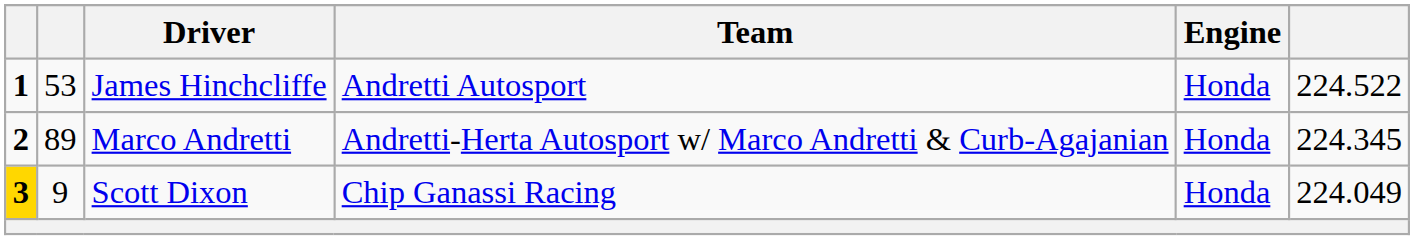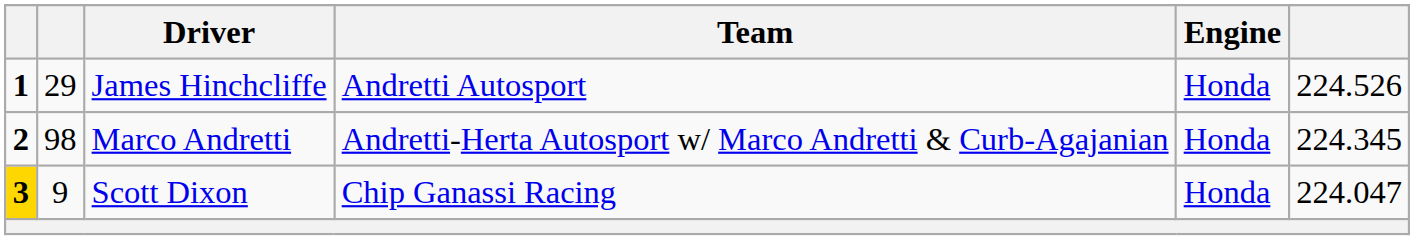 <table class="wikitable" style="font-size:95%;">
 <tr>
 </tr>
 <tr>
 <th></th>
 <th></th>
 <th>Driver</th>
 <th>Team</th>
 <th>Engine</th>
 <th></th>
 </tr>
 <tr>
 <td style="text-align:center;"><strong>1</strong></td>
-<td style="text-align:center;">53</td>
+<td style="text-align:center;">29</td>
 <td> <a href='#'>James Hinchcliffe</a></td>
 <td><a href='#'>Andretti Autosport</a></td>
 <td><a href='#'>Honda</a></td>
-<td>224.522</td>
+<td>224.526</td>
 </tr>
 <tr>
 <td style="text-align:center;"><strong>2</strong></td>
-<td style="text-align:center;">89</td>
+<td style="text-align:center;">98</td>
 <td> <a href='#'>Marco Andretti</a></td>
 <td><a href='#'>Andretti</a>-<a href='#'>Herta Autosport</a> w/ <a href='#'>Marco Andretti</a> & <a href='#'>Curb-Agajanian</a></td>
 <td><a href='#'>Honda</a></td>
 <td>224.345</td>
 </tr>
 <tr>
 <td style="background: gold; text-align:center;"><strong>3</strong></td>
 <td style="text-align:center;">9</td>
 <td> <a href='#'>Scott Dixon</a></td>
 <td><a href='#'>Chip Ganassi Racing</a></td>
 <td><a href='#'>Honda</a></td>
-<td>224.049</td>
+<td>224.047</td>
 </tr>
 <tr>
 <th colspan=6></th>
 </tr>
 </table>
